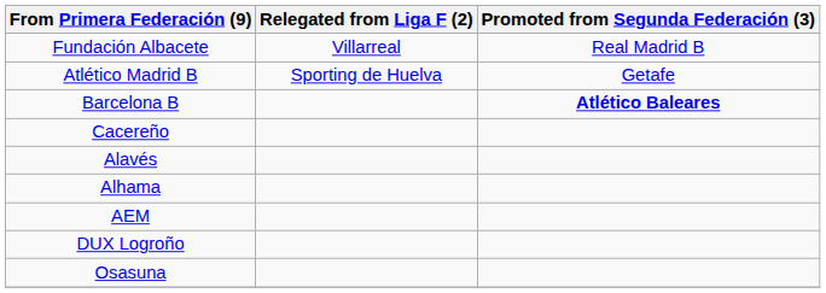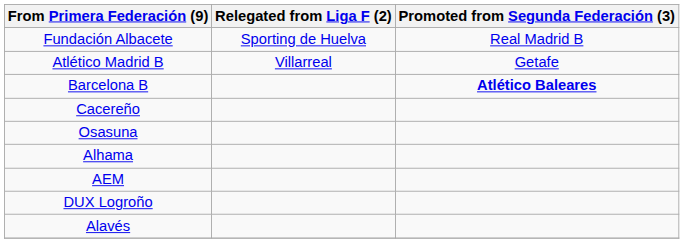 <table class="wikitable" style="text-align:center;">
 <tr>
 <th>From <a href='#'>Primera Federación</a> (9)</th>
 <th>Relegated from <a href='#'>Liga F</a> (2)</th>
 <th>Promoted from <a href='#'>Segunda Federación</a> (3)</th>
 </tr>
 <tr>
 <td><a href='#'>Fundación Albacete</a></td>
-<td><a href='#'>Villarreal</a></td>
+<td><a href='#'>Sporting de Huelva</a></td>
 <td><a href='#'>Real Madrid B</a></td>
 </tr>
 <tr>
 <td><a href='#'>Atlético Madrid B</a></td>
-<td><a href='#'>Sporting de Huelva</a></td>
+<td><a href='#'>Villarreal</a></td>
 <td><a href='#'>Getafe</a></td>
 </tr>
 <tr>
 <td><a href='#'>Barcelona B</a></td>
 <td></td>
 <td><strong><a href='#'>Atlético Baleares</a></strong></td>
 </tr>
 <tr>
 <td><a href='#'>Cacereño</a></td>
 <td></td>
 <td></td>
 </tr>
 <tr>
-<td><a href='#'>Alavés</a></td>
+<td><a href='#'>Osasuna</a></td>
 <td></td>
 <td></td>
 </tr>
 <tr>
 <td><a href='#'>Alhama</a></td>
 <td></td>
 <td></td>
 </tr>
 <tr>
 <td><a href='#'>AEM</a></td>
 <td></td>
 <td></td>
 </tr>
 <tr>
 <td><a href='#'>DUX Logroño</a></td>
 <td></td>
 <td></td>
 </tr>
 <tr>
-<td><a href='#'>Osasuna</a></td>
+<td><a href='#'>Alavés</a></td>
 <td></td>
 <td></td>
 </tr>
 <tr>
 </tr>
 </table>
